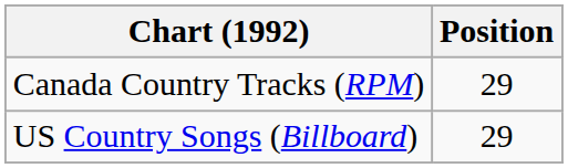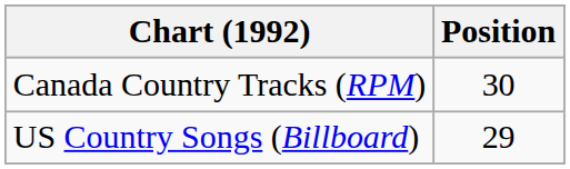 <table class="wikitable sortable">
 <tr>
 <th scope="col">Chart (1992)</th>
 <th scope="col">Position</th>
 </tr>
 <tr>
 <td>Canada Country Tracks (<em><a href='#'>RPM</a></em>)</td>
-<td align="center">29</td>
+<td align="center">30</td>
 </tr>
 <tr>
 <td>US <a href='#'>Country Songs</a> (<em><a href='#'>Billboard</a></em>)</td>
 <td align="center">29</td>
 </tr>
 </table>
